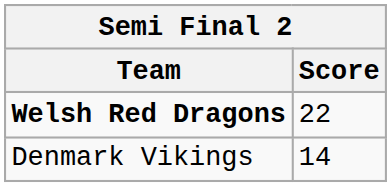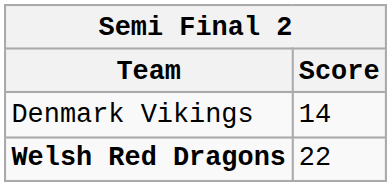 <table class="wikitable">
 <tr>
 <th colspan="2">Semi Final 2</th>
 </tr>
 <tr>
 <th>Team</th>
 <th>Score</th>
 </tr>
 <tr>
+<td>Denmark Vikings</td>
+<td>14</td>
+</tr>
+<tr>
 <td><strong>Welsh Red Dragons</strong></td>
 <td>22</td>
 </tr>
-<tr>
-<td>Denmark Vikings</td>
-<td>14</td>
-</tr>
 </table>
